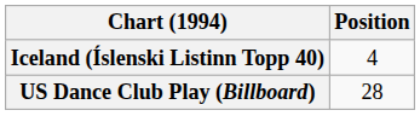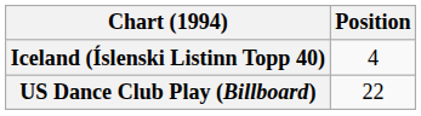 <table class="wikitable plainrowheaders" style="text-align:center">
 <tr>
 <th scope="col">Chart (1994)</th>
 <th scope="col">Position</th>
 </tr>
 <tr>
 <th scope="row">Iceland (Íslenski Listinn Topp 40)</th>
 <td>4</td>
 </tr>
 <tr>
 <th scope="row">US Dance Club Play (<em>Billboard</em>)</th>
-<td>28</td>
+<td>22</td>
 </tr>
 </table>
